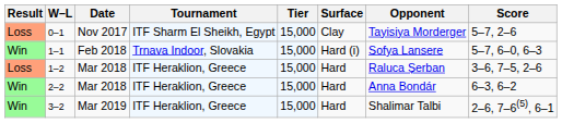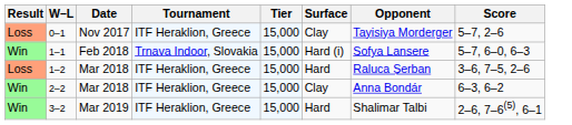 <table class="sortable wikitable">
 <tr>
 <th>Result</th>
 <th class=unsortable>W–L</th>
 <th>Date</th>
 <th>Tournament</th>
 <th>Tier</th>
 <th>Surface</th>
 <th>Opponent</th>
 <th class=unsortable>Score</th>
 </tr>
 <tr>
 <td style=background:#FFA07A>Loss</td>
 <td><small>0–1</small></td>
 <td>Nov 2017</td>
-<td style=background:#f0f8ff;>ITF Sharm El Sheikh, Egypt</td>
+<td style=background:#f0f8ff;>ITF Heraklion, Greece</td>
 <td style=background:#f0f8ff;>15,000</td>
 <td>Clay</td>
 <td> <a href='#'>Tayisiya Morderger</a></td>
 <td>5–7, 2–6</td>
 </tr>
 <tr>
 <td style=background:#98FB98>Win</td>
 <td><small>1–1</small></td>
 <td>Feb 2018</td>
 <td style=background:#f0f8ff;><a href='#'>Trnava Indoor</a>, Slovakia</td>
 <td style=background:#f0f8ff;>15,000</td>
 <td>Hard (i)</td>
 <td> <a href='#'>Sofya Lansere</a></td>
 <td>5–7, 6–0, 6–3</td>
 </tr>
 <tr>
 <td style=background:#FFA07A>Loss</td>
 <td><small>1–2</small></td>
 <td>Mar 2018</td>
 <td style=background:#f0f8ff;>ITF Heraklion, Greece</td>
 <td style=background:#f0f8ff;>15,000</td>
 <td>Hard</td>
 <td> <a href='#'>Raluca Șerban</a></td>
 <td>3–6, 7–5, 2–6</td>
 </tr>
 <tr>
 <td style=background:#98FB98>Win</td>
 <td><small>2–2</small></td>
 <td>Mar 2018</td>
 <td style=background:#f0f8ff;>ITF Heraklion, Greece</td>
 <td style=background:#f0f8ff;>15,000</td>
-<td>Hard</td>
+<td>Clay</td>
 <td> <a href='#'>Anna Bondár</a></td>
 <td>6–3, 6–2</td>
 </tr>
 <tr>
 <td style=background:#98FB98>Win</td>
 <td><small>3–2</small></td>
 <td>Mar 2019</td>
 <td style=background:#f0f8ff;>ITF Heraklion, Greece</td>
 <td style=background:#f0f8ff;>15,000</td>
 <td>Hard</td>
 <td> Shalimar Talbi</td>
 <td>2–6, 7–6<sup>(5)</sup>, 6–1</td>
 </tr>
 </table>
